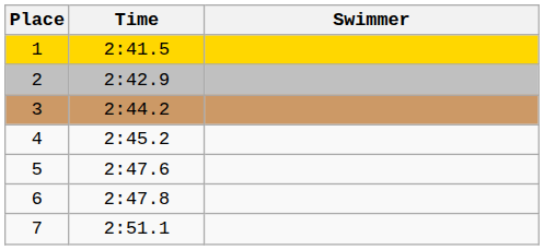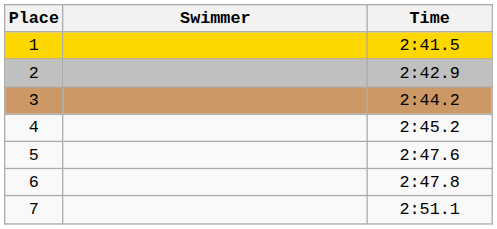 <table class=wikitable style="text-align:center">
 <tr>
 <th>Place</th>
+<th width=230>Swimmer</th>
 <th width=90>Time</th>
-<th width=230>Swimmer</th>
 </tr>
 <tr bgcolor=gold>
 <td>1</td>
+<td align=left></td>
 <td>2:41.5</td>
-<td align=left></td>
 </tr>
 <tr bgcolor=silver>
 <td>2</td>
+<td align=left></td>
 <td>2:42.9</td>
-<td align=left></td>
 </tr>
 <tr bgcolor=cc9966>
 <td>3</td>
+<td align=left></td>
 <td>2:44.2</td>
-<td align=left></td>
 </tr>
 <tr>
 <td>4</td>
+<td align=left></td>
 <td>2:45.2</td>
-<td align=left></td>
 </tr>
 <tr>
 <td>5</td>
+<td align=left></td>
 <td>2:47.6</td>
-<td align=left></td>
 </tr>
 <tr>
 <td>6</td>
+<td align=left></td>
 <td>2:47.8</td>
-<td align=left></td>
 </tr>
 <tr>
 <td>7</td>
+<td align=left></td>
 <td>2:51.1</td>
-<td align=left></td>
 </tr>
 </table>
